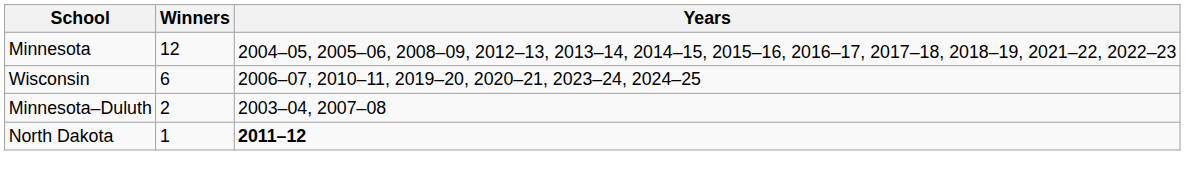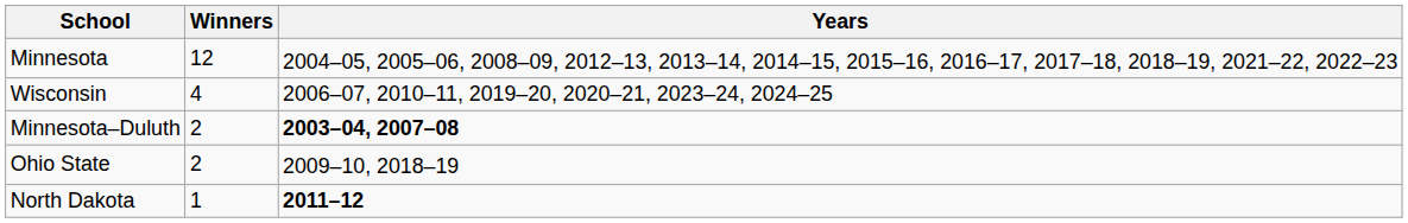 <table class="wikitable sortable">
 <tr>
 <th>School</th>
 <th>Winners</th>
 <th>Years</th>
 </tr>
 <tr>
 <td>Minnesota</td>
 <td>12</td>
 <td>2004–05, 2005–06, 2008–09, 2012–13, 2013–14, 2014–15, 2015–16, 2016–17, 2017–18, 2018–19<sup></sup>, 2021–22, 2022–23</td>
 </tr>
 <tr>
 <td>Wisconsin</td>
-<td>6</td>
+<td>4</td>
 <td>2006–07, 2010–11, 2019–20, 2020–21, 2023–24, 2024–25</td>
 </tr>
 <tr>
 <td>Minnesota–Duluth</td>
 <td>2</td>
-<td>2003–04, 2007–08</td>
+<td><strong>2003–04, 2007–08</strong></td>
+</tr>
+<tr>
+<td>Ohio State</td>
+<td>2</td>
+<td>2009–10, 2018–19<sup></sup></td>
 </tr>
 <tr>
 <td>North Dakota</td>
 <td>1</td>
 <td><strong>2011–12</strong></td>
 </tr>
 </table>
